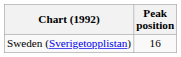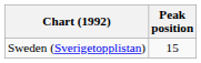 <table class="wikitable">
 <tr>
 <th>Chart (1992)</th>
 <th>Peak<br>position</th>
 </tr>
 <tr>
 <td>Sweden (<a href='#'>Sverigetopplistan</a>)</td>
-<td align="center">16</td>
+<td align="center">15</td>
 </tr>
 </table>
